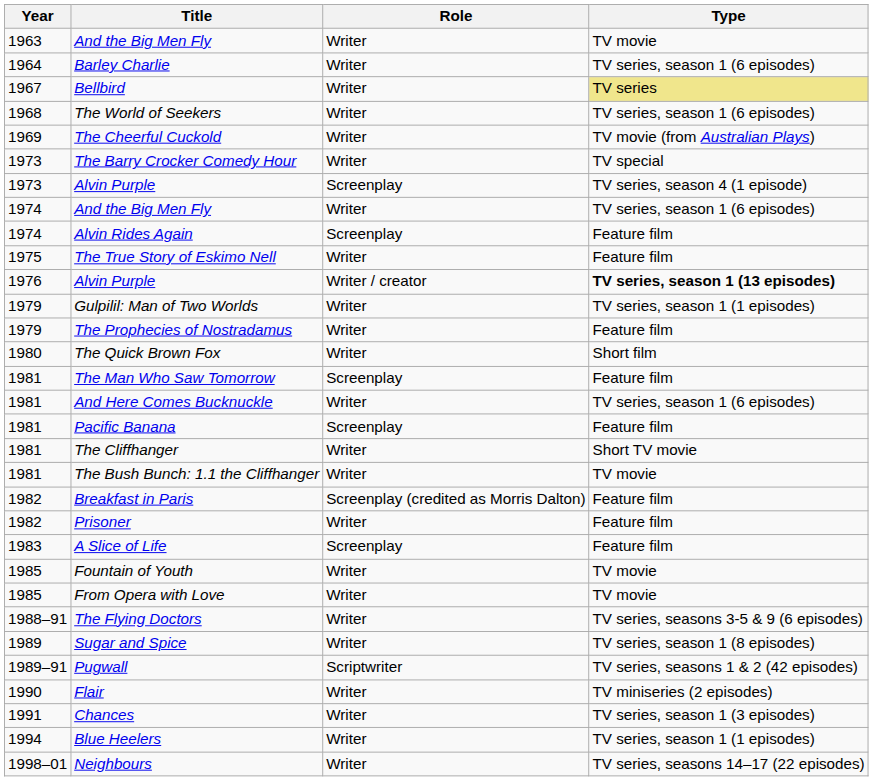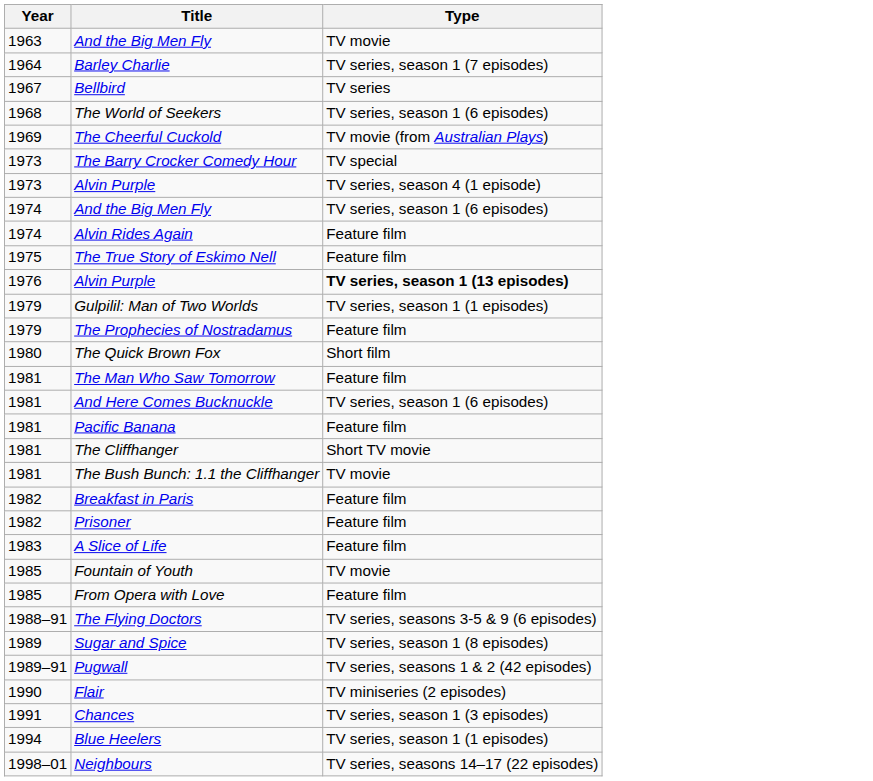 <table class="wikitable">
 <tr>
 <th>Year</th>
 <th>Title</th>
-<th>Role</th>
 <th>Type</th>
 </tr>
 <tr>
 <td>1963</td>
 <td><em><a href='#'>And the Big Men Fly</a></em></td>
-<td>Writer</td>
 <td>TV movie</td>
 </tr>
 <tr>
 <td>1964</td>
 <td><em><a href='#'>Barley Charlie</a></em></td>
-<td>Writer</td>
-<td>TV series, season 1 (6 episodes)</td>
+<td>TV series, season 1 (7 episodes)</td>
 </tr>
 <tr>
 <td>1967</td>
 <td><em><a href='#'>Bellbird</a></em></td>
-<td>Writer</td>
-<td style="background: khaki;">TV series</td>
+<td>TV series</td>
 </tr>
 <tr>
 <td>1968</td>
 <td><em>The World of Seekers</em></td>
-<td>Writer</td>
 <td>TV series, season 1 (6 episodes)</td>
 </tr>
 <tr>
 <td>1969</td>
 <td><em><a href='#'>The Cheerful Cuckold</a></em></td>
-<td>Writer</td>
 <td>TV movie (from <em><a href='#'>Australian Plays</a></em>)</td>
 </tr>
 <tr>
 <td>1973</td>
 <td><em><a href='#'>The Barry Crocker Comedy Hour</a></em></td>
-<td>Writer</td>
 <td>TV special</td>
 </tr>
 <tr>
 <td>1973</td>
 <td><em><a href='#'>Alvin Purple</a></em></td>
-<td>Screenplay</td>
 <td>TV series, season 4 (1 episode)</td>
 </tr>
 <tr>
 <td>1974</td>
 <td><em><a href='#'>And the Big Men Fly</a></em></td>
-<td>Writer</td>
 <td>TV series, season 1 (6 episodes)</td>
 </tr>
 <tr>
 <td>1974</td>
 <td><em><a href='#'>Alvin Rides Again</a></em></td>
-<td>Screenplay</td>
 <td>Feature film</td>
 </tr>
 <tr>
 <td>1975</td>
 <td><em><a href='#'>The True Story of Eskimo Nell</a></em></td>
-<td>Writer</td>
 <td>Feature film</td>
 </tr>
 <tr>
 <td>1976</td>
 <td><em><a href='#'>Alvin Purple</a></em></td>
-<td>Writer / creator</td>
 <td><strong>TV series, season 1 (13 episodes)</strong></td>
 </tr>
 <tr>
 <td>1979</td>
 <td><em>Gulpilil: Man of Two Worlds</em></td>
-<td>Writer</td>
 <td>TV series, season 1 (1 episodes)</td>
 </tr>
 <tr>
 <td>1979</td>
 <td><em><a href='#'>The Prophecies of Nostradamus</a></em></td>
-<td>Writer</td>
 <td>Feature film</td>
 </tr>
 <tr>
 <td>1980</td>
 <td><em>The Quick Brown Fox</em></td>
-<td>Writer</td>
 <td>Short film</td>
 </tr>
 <tr>
 <td>1981</td>
 <td><em><a href='#'>The Man Who Saw Tomorrow</a></em></td>
-<td>Screenplay</td>
 <td>Feature film</td>
 </tr>
 <tr>
 <td>1981</td>
 <td><em><a href='#'>And Here Comes Bucknuckle</a></em></td>
-<td>Writer</td>
 <td>TV series, season 1 (6 episodes)</td>
 </tr>
 <tr>
 <td>1981</td>
 <td><em><a href='#'>Pacific Banana</a></em></td>
-<td>Screenplay</td>
 <td>Feature film</td>
 </tr>
 <tr>
 <td>1981</td>
 <td><em>The Cliffhanger</em></td>
-<td>Writer</td>
 <td>Short TV movie</td>
 </tr>
 <tr>
 <td>1981</td>
 <td><em>The Bush Bunch: 1.1 the Cliffhanger</em></td>
-<td>Writer</td>
 <td>TV movie</td>
 </tr>
 <tr>
 <td>1982</td>
 <td><em><a href='#'>Breakfast in Paris</a></em></td>
-<td>Screenplay (credited as Morris Dalton)</td>
 <td>Feature film</td>
 </tr>
 <tr>
 <td>1982</td>
 <td><em><a href='#'>Prisoner</a></em></td>
-<td>Writer</td>
 <td>Feature film</td>
 </tr>
 <tr>
 <td>1983</td>
 <td><em><a href='#'>A Slice of Life</a></em></td>
-<td>Screenplay</td>
 <td>Feature film</td>
 </tr>
 <tr>
 <td>1985</td>
 <td><em>Fountain of Youth</em></td>
-<td>Writer</td>
 <td>TV movie</td>
 </tr>
 <tr>
 <td>1985</td>
 <td><em>From Opera with Love</em></td>
-<td>Writer</td>
-<td>TV movie</td>
+<td>Feature film</td>
 </tr>
 <tr>
 <td>1988–91</td>
 <td><em><a href='#'>The Flying Doctors</a></em></td>
-<td>Writer</td>
 <td>TV series, seasons 3-5 & 9 (6 episodes)</td>
 </tr>
 <tr>
 <td>1989</td>
 <td><em><a href='#'>Sugar and Spice</a></em></td>
-<td>Writer</td>
 <td>TV series, season 1 (8 episodes)</td>
 </tr>
 <tr>
 <td>1989–91</td>
 <td><em><a href='#'>Pugwall</a></em></td>
-<td>Scriptwriter</td>
 <td>TV series, seasons 1 & 2 (42 episodes)</td>
 </tr>
 <tr>
 <td>1990</td>
 <td><em><a href='#'>Flair</a></em></td>
-<td>Writer</td>
 <td>TV miniseries (2 episodes)</td>
 </tr>
 <tr>
 <td>1991</td>
 <td><em><a href='#'>Chances</a></em></td>
-<td>Writer</td>
 <td>TV series, season 1 (3 episodes)</td>
 </tr>
 <tr>
 <td>1994</td>
 <td><em><a href='#'>Blue Heelers</a></em></td>
-<td>Writer</td>
 <td>TV series, season 1 (1 episodes)</td>
 </tr>
 <tr>
 <td>1998–01</td>
 <td><em><a href='#'>Neighbours</a></em></td>
-<td>Writer</td>
 <td>TV series, seasons 14–17 (22 episodes)</td>
 </tr>
 </table>
